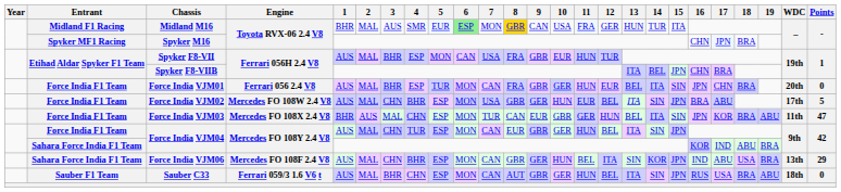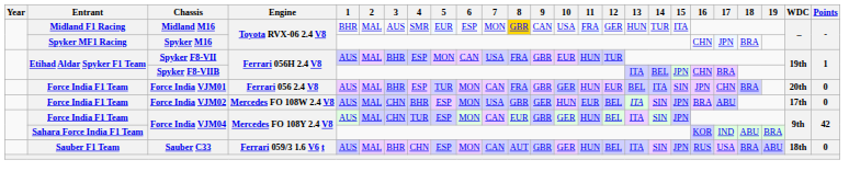 <table class="wikitable" style="text-align:center; font-size:85%">
 <tr>
 <th>Year</th>
 <th>Entrant</th>
 <th>Chassis</th>
 <th>Engine</th>
 <th>1</th>
 <th>2</th>
 <th>3</th>
 <th>4</th>
 <th>5</th>
 <th>6</th>
 <th>7</th>
 <th>8</th>
 <th>9</th>
 <th>10</th>
 <th>11</th>
 <th>12</th>
 <th>13</th>
 <th>14</th>
 <th>15</th>
 <th>16</th>
 <th>17</th>
 <th>18</th>
 <th>19</th>
 <th>WDC</th>
 <th><a href='#'>Points</a></th>
 </tr>
 <tr>
 <td rowspan=2></td>
 <th nowrap><a href='#'>Midland F1 Racing</a></th>
 <th nowrap><a href='#'>Midland</a> <a href='#'>M16</a></th>
 <th rowspan=2 nowrap><a href='#'>Toyota</a> RVX-06 2.4 <a href='#'>V8</a></th>
 <td><a href='#'>BHR</a></td>
 <td><a href='#'>MAL</a></td>
 <td><a href='#'>AUS</a></td>
 <td><a href='#'>SMR</a></td>
 <td style="background:#F0F8FF;"><a href='#'>EUR</a><br></td>
-<td style="background: lightgreen;"><a href='#'>ESP</a></td>
+<td><a href='#'>ESP</a></td>
 <td><a href='#'>MON</a></td>
 <td style="background: gold;"><a href='#'>GBR</a></td>
 <td><a href='#'>CAN</a></td>
 <td><a href='#'>USA</a></td>
 <td style="background:#F0F8FF;"><a href='#'>FRA</a><br></td>
 <td><a href='#'>GER</a></td>
 <td><a href='#'>HUN</a></td>
 <td><a href='#'>TUR</a></td>
 <td><a href='#'>ITA</a></td>
 <td colspan=4></td>
 <th rowspan=2> –</th>
 <th rowspan=2>-</th>
 </tr>
 <tr>
 <th nowrap><a href='#'>Spyker MF1 Racing</a></th>
 <th nowrap><a href='#'>Spyker</a> <a href='#'>M16</a></th>
 <td colspan=15></td>
 <td><a href='#'>CHN</a></td>
 <td style="background:#F0F8FF;"><a href='#'>JPN</a><br></td>
 <td><a href='#'>BRA</a></td>
 <td></td>
 </tr>
 <tr>
 <td rowspan=2></td>
 <th rowspan=2 nowrap><a href='#'>Etihad</a> <a href='#'>Aldar</a> <a href='#'>Spyker F1 Team</a></th>
 <th nowrap><a href='#'>Spyker</a> <a href='#'>F8-VII</a></th>
 <th rowspan=2 nowrap><a href='#'>Ferrari</a> 056H 2.4 <a href='#'>V8</a></th>
 <td style="background:#CFCFFF;"><a href='#'>AUS</a><br></td>
 <td style="background:#EFCFFF;"><a href='#'>MAL</a><br></td>
 <td style="background:#CFCFFF;"><a href='#'>BHR</a><br></td>
 <td style="background:#CFCFFF;"><a href='#'>ESP</a><br></td>
 <td style="background:#EFCFFF;"><a href='#'>MON</a><br></td>
 <td style="background:#EFCFFF;"><a href='#'>CAN</a><br></td>
 <td style="background:#CFCFFF;"><a href='#'>USA</a><br></td>
 <td style="background:#CFCFFF;"><a href='#'>FRA</a><br></td>
 <td style="background:#EFCFFF;"><a href='#'>GBR</a><br></td>
 <td style="background:#EFCFFF;"><a href='#'>EUR</a><br></td>
 <td style="background:#CFCFFF;"><a href='#'>HUN</a><br></td>
 <td style="background:#CFCFFF;"><a href='#'>TUR</a><br></td>
 <td colspan=7></td>
 <th rowspan=2>19th</th>
 <th rowspan=2>1</th>
 </tr>
 <tr>
 <th nowrap><a href='#'>Spyker</a> <a href='#'>F8-VIIB</a></th>
 <td colspan=12></td>
 <td style="background:#CFCFFF;"><a href='#'>ITA</a><br></td>
 <td style="background:#CFCFFF;"><a href='#'>BEL</a><br></td>
 <td style="background:#DFFFDF;"><a href='#'>JPN</a><br></td>
 <td style="background:#EFCFFF;"><a href='#'>CHN</a><br></td>
 <td style="background:#EFCFFF;"><a href='#'>BRA</a><br></td>
 <td colspan=2></td>
 </tr>
 <tr>
 <td></td>
 <th nowrap><a href='#'>Force India F1 Team</a></th>
 <th nowrap><a href='#'>Force India</a> <a href='#'>VJM01</a></th>
 <th nowrap><a href='#'>Ferrari</a> 056 2.4 <a href='#'>V8</a></th>
 <td style="background:#EFCFFF;"><a href='#'>AUS</a><br></td>
 <td style="background:#EFCFFF;"><a href='#'>MAL</a><br></td>
 <td style="background:#CFCFFF;"><a href='#'>BHR</a><br></td>
 <td style="background:#EFCFFF;"><a href='#'>ESP</a><br></td>
 <td style="background:#CFCFFF;"><a href='#'>TUR</a><br></td>
 <td style="background:#EFCFFF;"><a href='#'>MON</a><br></td>
 <td style="background:#EFCFFF;"><a href='#'>CAN</a><br></td>
 <td style="background:#CFCFFF;"><a href='#'>FRA</a><br></td>
 <td style="background:#EFCFFF;"><a href='#'>GBR</a><br></td>
 <td style="background:#CFCFFF;"><a href='#'>GER</a><br></td>
 <td style="background:#EFCFFF;"><a href='#'>HUN</a><br></td>
 <td style="background:#EFCFFF;"><a href='#'>EUR</a><br></td>
 <td style="background:#CFCFFF;"><a href='#'>BEL</a><br></td>
 <td style="background:#CFCFFF;"><a href='#'>ITA</a><br></td>
 <td style="background:#EFCFFF;"><a href='#'>SIN</a><br></td>
 <td style="background:#EFCFFF;"><a href='#'>JPN</a><br></td>
 <td style="background:#EFCFFF;"><a href='#'>CHN</a><br></td>
 <td style="background:#CFCFFF;"><a href='#'>BRA</a><br></td>
 <td></td>
 <th>20th</th>
 <th>0</th>
 </tr>
 <tr>
 <td></td>
 <th nowrap><a href='#'>Force India F1 Team</a></th>
 <th nowrap><a href='#'>Force India</a> <a href='#'>VJM02</a></th>
 <th nowrap><a href='#'>Mercedes</a> FO 108W 2.4 <a href='#'>V8</a></th>
 <td style="background:#CFCFFF;"><a href='#'>AUS</a><br></td>
 <td style="background:#CFCFFF;"><a href='#'>MAL</a><br></td>
 <td style="background:#CFCFFF;"><a href='#'>CHN</a><br></td>
 <td style="background:#CFCFFF;"><a href='#'>BHR</a><br></td>
 <td style="background:#EFCFFF;"><a href='#'>ESP</a><br></td>
 <td style="background:#CFCFFF;"><a href='#'>MON</a><br></td>
 <td style="background:#CFCFFF;"><a href='#'>USA</a><br></td>
 <td style="background:#CFCFFF;"><a href='#'>GBR</a><br></td>
 <td style="background:#CFCFFF;"><a href='#'>GER</a><br></td>
 <td style="background:#EFCFFF;"><a href='#'>HUN</a><br></td>
 <td style="background:#CFCFFF;"><a href='#'>EUR</a><br></td>
 <td style="background:#CFCFFF;"><a href='#'>BEL</a><br></td>
 <td style="background:#DFFFDF;"><em><a href='#'>ITA</a></em><br></td>
 <td style="background:#EFCFFF;"><a href='#'>SIN</a><br></td>
 <td style="background:#CFCFFF;"><a href='#'>JPN</a><br></td>
 <td style="background:#EFCFFF;"><a href='#'>BRA</a><br></td>
 <td style="background:#CFCFFF;"><a href='#'>ABU</a><br></td>
 <td colspan=2></td>
 <th>17th</th>
-<th>5</th>
-</tr>
-<tr>
-<td></td>
-<th nowrap><a href='#'>Force India F1 Team</a></th>
-<th nowrap><a href='#'>Force India</a> <a href='#'>VJM03</a></th>
-<th nowrap><a href='#'>Mercedes</a> FO 108X 2.4 <a href='#'>V8</a></th>
-<td style="background:#CFCFFF;"><a href='#'>BHR</a><br></td>
-<td style="background:#EFCFFF;"><a href='#'>AUS</a><br></td>
-<td style="background:#DFFFDF;"><a href='#'>MAL</a><br></td>
-<td style="background:#CFCFFF;"><a href='#'>CHN</a><br></td>
-<td style="background:#DFFFDF;"><a href='#'>ESP</a><br></td>
-<td style="background:#DFFFDF;"><a href='#'>MON</a><br></td>
-<td style="background:#DFFFDF;"><a href='#'>TUR</a><br></td>
-<td style="background:#DFFFDF;"><a href='#'>CAN</a><br></td>
-<td style="background:#DFFFDF;"><a href='#'>EUR</a><br></td>
-<td style="background:#DFFFDF;"><a href='#'>GBR</a><br></td>
-<td style="background:#CFCFFF;"><a href='#'>GER</a><br></td>
-<td style="background:#EFCFFF;"><a href='#'>HUN</a><br></td>
-<td style="background:#DFFFDF;"><a href='#'>BEL</a><br></td>
-<td style="background:#CFCFFF;"><a href='#'>ITA</a><br></td>
-<td style="background:#DFFFDF;"><a href='#'>SIN</a><br></td>
-<td style="background:#EFCFFF;"><a href='#'>JPN</a><br></td>
-<td style="background:#EFCFFF;"><a href='#'>KOR</a><br></td>
-<td style="background:#CFCFFF;"><a href='#'>BRA</a><br></td>
-<td style="background:#CFCFFF;"><a href='#'>ABU</a><br></td>
-<th>11th</th>
-<th>47</th>
+<th>0</th>
 </tr>
 <tr>
 <td rowspan=2></td>
 <th nowrap><a href='#'>Force India F1 Team</a></th>
 <th rowspan=2 nowrap><a href='#'>Force India</a> <a href='#'>VJM04</a></th>
 <th rowspan=2 nowrap><a href='#'>Mercedes</a> FO 108Y 2.4 <a href='#'>V8</a></th>
 <td style="background:#DFFFDF;"><a href='#'>AUS</a><br></td>
 <td style="background:#CFCFFF;"><a href='#'>MAL</a><br></td>
 <td style="background:#CFCFFF;"><a href='#'>CHN</a><br></td>
 <td style="background:#CFCFFF;"><a href='#'>TUR</a><br></td>
 <td style="background:#CFCFFF;"><a href='#'>ESP</a><br></td>
 <td style="background:#DFFFDF;"><a href='#'>MON</a><br></td>
 <td style="background:#EFCFFF;"><a href='#'>CAN</a><br></td>
 <td style="background:#DFFFDF;"><a href='#'>EUR</a><br></td>
 <td style="background:#CFCFFF;"><a href='#'>GBR</a><br></td>
 <td style="background:#DFFFDF;"><a href='#'>GER</a><br></td>
 <td style="background:#CFCFFF;"><a href='#'>HUN</a><br></td>
 <td style="background:#DFFFDF;"><a href='#'>BEL</a><br></td>
 <td style="background:#EFCFFF;"><a href='#'>ITA</a><br></td>
 <td style="background:#DFFFDF;"><a href='#'>SIN</a><br></td>
 <td style="background:#CFCFFF;"><a href='#'>JPN</a><br></td>
 <td colspan=4></td>
 <th rowspan=2>9th</th>
 <th rowspan=2>42</th>
 </tr>
 <tr>
 <th nowrap><a href='#'>Sahara Force India F1 Team</a></th>
 <td colspan=15></td>
 <td style="background:#CFCFFF;"><a href='#'>KOR</a><br></td>
 <td style="background:#DFFFDF;"><a href='#'>IND</a><br></td>
 <td style="background:#DFFFDF;"><a href='#'>ABU</a><br></td>
 <td style="background:#DFFFDF;"><a href='#'>BRA</a><br></td>
 </tr>
 <tr>
 <td></td>
-<th nowrap><a href='#'>Sahara Force India F1 Team</a></th>
-<th nowrap><a href='#'>Force India</a> <a href='#'>VJM06</a></th>
-<th nowrap><a href='#'>Mercedes</a> FO 108F 2.4 <a href='#'>V8</a></th>
-<td style="background:#DFFFDF;"><a href='#'>AUS</a><br></td>
-<td style="background:#EFCFFF;"><a href='#'>MAL</a><br></td>
-<td style="background:#EFCFFF;"><a href='#'>CHN</a><br></td>
-<td style="background:#CFCFFF;"><a href='#'>BHR</a><br></td>
-<td style="background:#CFCFFF;"><a href='#'>ESP</a><br></td>
-<td style="background:#DFFFDF;"><a href='#'>MON</a><br></td>
-<td style="background:#DFFFDF;"><a href='#'>CAN</a><br></td>
-<td style="background:#DFFFDF;"><a href='#'>GBR</a><br></td>
-<td style="background:#CFCFFF;"><a href='#'>GER</a><br></td>
-<td style="background:#EFCFFF;"><a href='#'>HUN</a><br></td>
-<td style="background:#DFFFDF;"><a href='#'>BEL</a><br></td>
-<td style="background:#CFCFFF;"><a href='#'>ITA</a><br></td>
-<td style="background:#DFFFDF;"><a href='#'>SIN</a><br></td>
-<td style="background:#CFCFFF;"><a href='#'>KOR</a><br></td>
-<td style="background:#CFCFFF;"><a href='#'>JPN</a><br></td>
-<td style="background:#DFFFDF;"><a href='#'>IND</a><br></td>
-<td style="background:#DFFFDF;"><a href='#'>ABU</a><br></td>
-<td style="background:#EFCFFF;"><a href='#'>USA</a><br></td>
-<td style="background:#CFCFFF;"><a href='#'>BRA</a><br></td>
-<th>13th</th>
-<th>29</th>
-</tr>
-<tr>
-<td></td>
 <th nowrap><a href='#'>Sauber F1 Team</a></th>
 <th nowrap><a href='#'>Sauber</a> <a href='#'>C33</a></th>
 <th nowrap><a href='#'>Ferrari</a> 059/3 1.6 <a href='#'>V6</a> <a href='#'>t</a></th>
 <td style="background:#CFCFFF;"><a href='#'>AUS</a><br></td>
 <td style="background:#EFCFFF;"><a href='#'>MAL</a><br></td>
 <td style="background:#EFCFFF;"><a href='#'>BHR</a><br></td>
 <td style="background:#EFCFFF;"><a href='#'>CHN</a><br></td>
 <td style="background:#CFCFFF;"><a href='#'>ESP</a><br></td>
 <td style="background:#EFCFFF;"><a href='#'>MON</a><br></td>
 <td style="background:#CFCFFF;"><a href='#'>CAN</a><br></td>
 <td style="background:#CFCFFF;"><a href='#'>AUT</a><br></td>
 <td style="background:#CFCFFF;"><a href='#'>GBR</a><br></td>
 <td style="background:#EFCFFF;"><a href='#'>GER</a><br></td>
 <td style="background:#CFCFFF;"><a href='#'>HUN</a><br></td>
 <td style="background:#CFCFFF;"><a href='#'>BEL</a><br></td>
 <td style="background:#CFCFFF;"><a href='#'>ITA</a><br></td>
 <td style="background:#EFCFFF;"><a href='#'>SIN</a><br></td>
 <td style="background:#CFCFFF;"><a href='#'>JPN</a><br></td>
 <td style="background:#CFCFFF;"><a href='#'>RUS</a><br></td>
 <td style="background:#EFCFFF;"><a href='#'>USA</a><br></td>
 <td style="background:#CFCFFF;"><a href='#'>BRA</a><br></td>
 <td style="background:#CFCFFF;"><a href='#'>ABU</a><br></td>
 <th>18th</th>
 <th>0</th>
 </tr>
 <tr>
 <th colspan="25"></th>
 </tr>
 </table>
